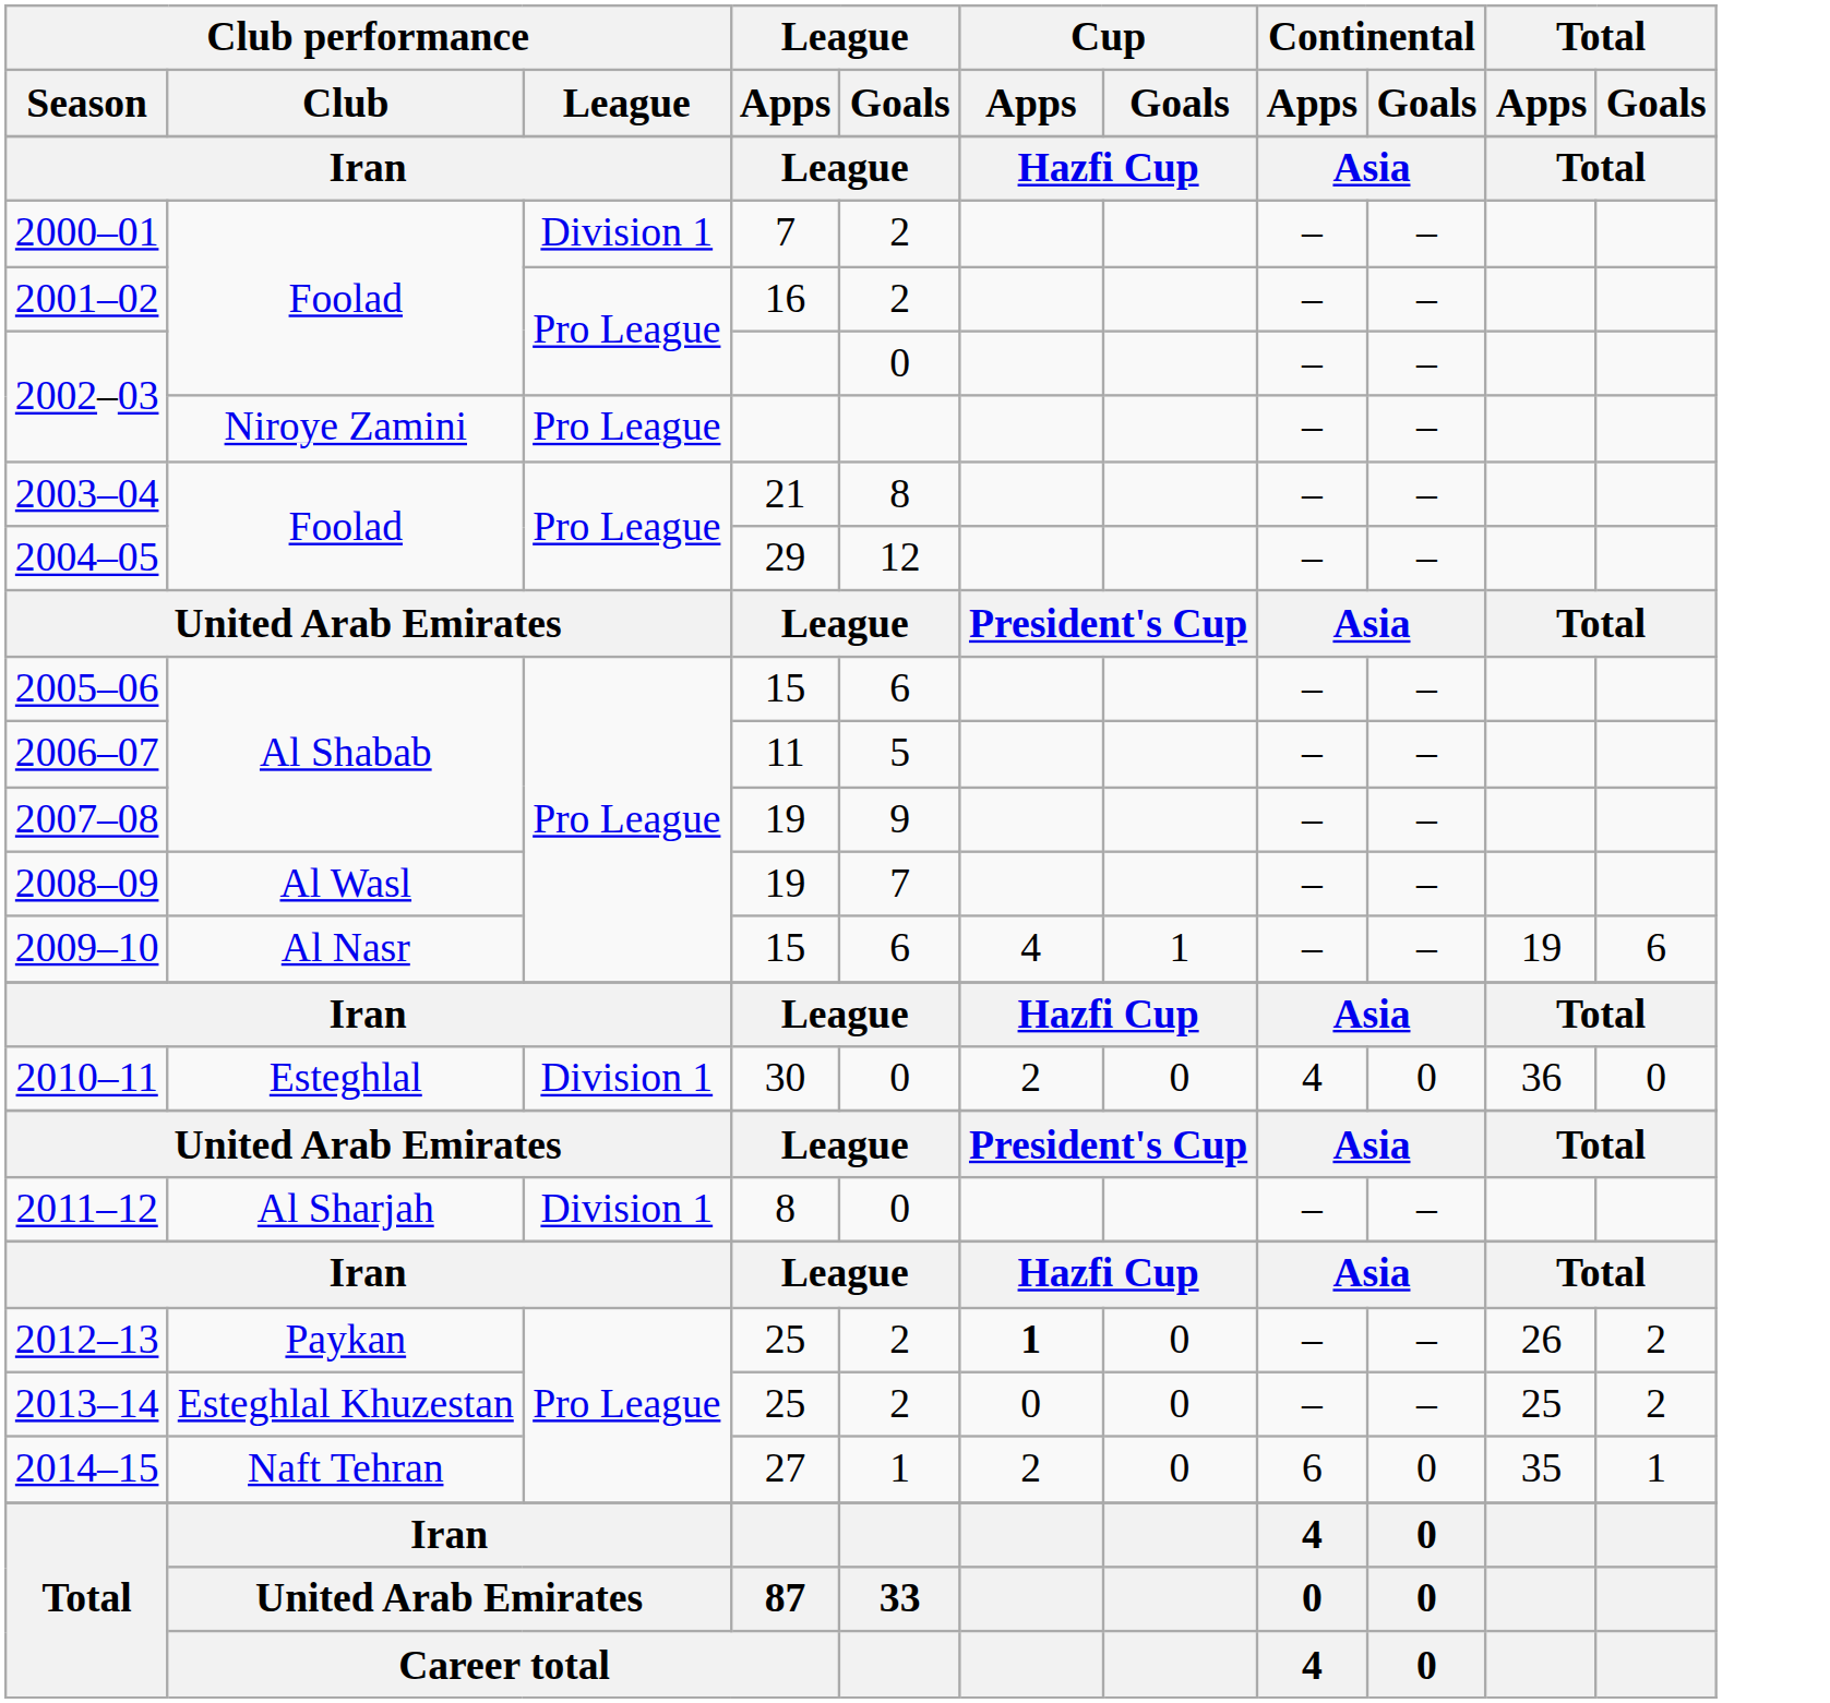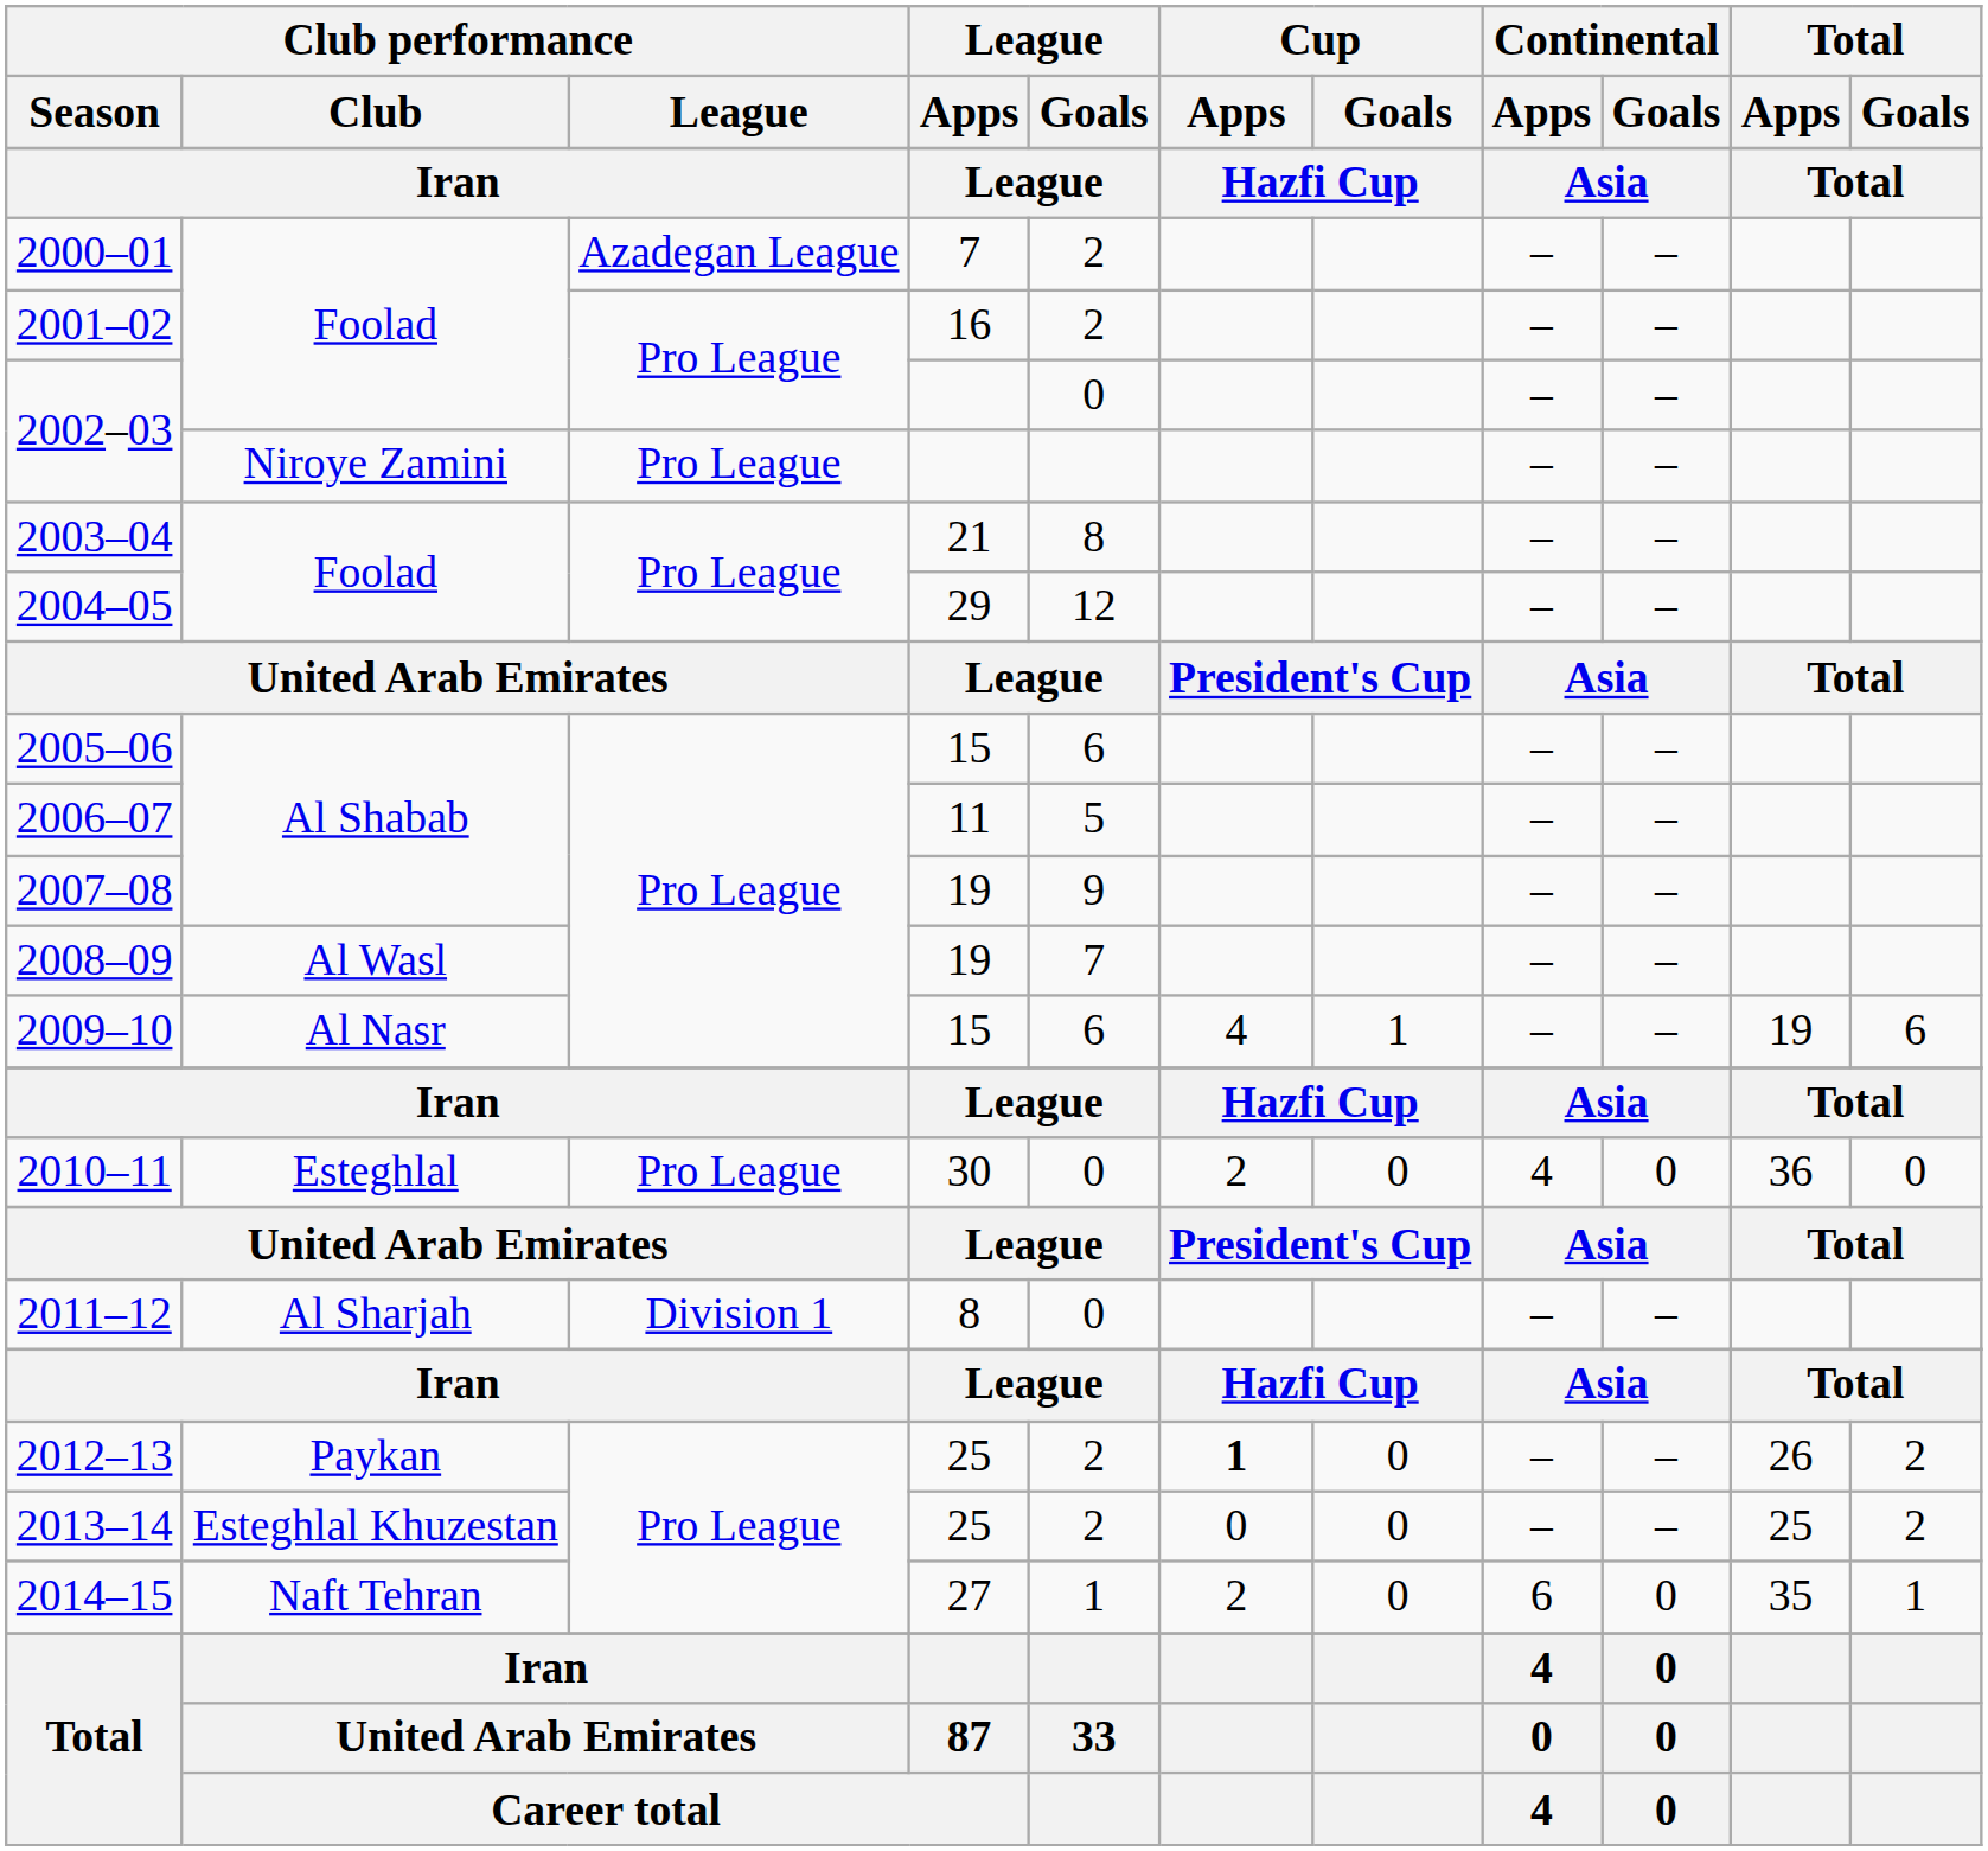 <table class="wikitable" style="text-align:center">
 <tr>
 <th colspan=3>Club performance</th>
 <th colspan=2>League</th>
 <th colspan=2>Cup</th>
 <th colspan=2>Continental</th>
 <th colspan=2>Total</th>
 </tr>
 <tr>
 <th>Season</th>
 <th>Club</th>
 <th>League</th>
 <th>Apps</th>
 <th>Goals</th>
 <th>Apps</th>
 <th>Goals</th>
 <th>Apps</th>
 <th>Goals</th>
 <th>Apps</th>
 <th>Goals</th>
 </tr>
 <tr>
 </tr>
 <tr>
 <th colspan=3>Iran</th>
 <th colspan=2>League</th>
 <th colspan=2><a href='#'>Hazfi Cup</a></th>
 <th colspan=2><a href='#'>Asia</a></th>
 <th colspan=2>Total</th>
 </tr>
 <tr>
 <td><a href='#'>2000–01</a></td>
 <td rowspan="3"><a href='#'>Foolad</a></td>
-<td><a href='#'>Division 1</a></td>
+<td rowspan="1"><a href='#'>Azadegan League</a></td>
 <td>7</td>
 <td>2</td>
 <td></td>
 <td></td>
 <td>–</td>
 <td>–</td>
 <td></td>
 <td></td>
 </tr>
 <tr>
 <td><a href='#'>2001–02</a></td>
 <td rowspan="2"><a href='#'>Pro League</a></td>
 <td>16</td>
 <td>2</td>
 <td></td>
 <td></td>
 <td>–</td>
 <td>–</td>
 <td></td>
 <td></td>
 </tr>
 <tr>
 <td rowspan="2"><a href='#'>2002</a>–<a href='#'>03</a></td>
 <td></td>
 <td>0</td>
 <td></td>
 <td></td>
 <td>–</td>
 <td>–</td>
 <td></td>
 <td></td>
 </tr>
 <tr>
 <td><a href='#'>Niroye Zamini</a></td>
 <td rowspan="1"><a href='#'>Pro League</a></td>
 <td></td>
 <td></td>
 <td></td>
 <td></td>
 <td>–</td>
 <td>–</td>
 <td></td>
 <td></td>
 </tr>
 <tr>
 <td><a href='#'>2003–04</a></td>
 <td rowspan="2"><a href='#'>Foolad</a></td>
 <td rowspan="2"><a href='#'>Pro League</a></td>
 <td>21</td>
 <td>8</td>
 <td></td>
 <td></td>
 <td>–</td>
 <td>–</td>
 <td></td>
 <td></td>
 </tr>
 <tr>
 <td><a href='#'>2004–05</a></td>
 <td>29</td>
 <td>12</td>
 <td></td>
 <td></td>
 <td>–</td>
 <td>–</td>
 <td></td>
 <td></td>
 </tr>
 <tr>
 <th colspan=3>United Arab Emirates</th>
 <th colspan=2>League</th>
 <th colspan=2><a href='#'>President's Cup</a></th>
 <th colspan=2><a href='#'>Asia</a></th>
 <th colspan=2>Total</th>
 </tr>
 <tr>
 <td><a href='#'>2005–06</a></td>
 <td rowspan="3"><a href='#'>Al Shabab</a></td>
 <td rowspan="5"><a href='#'>Pro League</a></td>
 <td>15</td>
 <td>6</td>
 <td></td>
 <td></td>
 <td>–</td>
 <td>–</td>
 <td></td>
 <td></td>
 </tr>
 <tr>
 <td><a href='#'>2006–07</a></td>
 <td>11</td>
 <td>5</td>
 <td></td>
 <td></td>
 <td>–</td>
 <td>–</td>
 <td></td>
 <td></td>
 </tr>
 <tr>
 <td><a href='#'>2007–08</a></td>
 <td>19</td>
 <td>9</td>
 <td></td>
 <td></td>
 <td>–</td>
 <td>–</td>
 <td></td>
 <td></td>
 </tr>
 <tr>
 <td><a href='#'>2008–09</a></td>
 <td rowspan="1"><a href='#'>Al Wasl</a></td>
 <td>19</td>
 <td>7</td>
 <td></td>
 <td></td>
 <td>–</td>
 <td>–</td>
 <td></td>
 <td></td>
 </tr>
 <tr>
 <td><a href='#'>2009–10</a></td>
 <td rowspan="1"><a href='#'>Al Nasr</a></td>
 <td>15</td>
 <td>6</td>
 <td>4</td>
 <td>1</td>
 <td>–</td>
 <td>–</td>
 <td>19</td>
 <td>6</td>
 </tr>
 <tr>
 </tr>
 <tr>
 <th colspan=3>Iran</th>
 <th colspan=2>League</th>
 <th colspan=2><a href='#'>Hazfi Cup</a></th>
 <th colspan=2><a href='#'>Asia</a></th>
 <th colspan=2>Total</th>
 </tr>
 <tr>
 <td><a href='#'>2010–11</a></td>
 <td rowspan="1"><a href='#'>Esteghlal</a></td>
-<td><a href='#'>Division 1</a></td>
+<td rowspan="1"><a href='#'>Pro League</a></td>
 <td>30</td>
 <td>0</td>
 <td>2</td>
 <td>0</td>
 <td>4</td>
 <td>0</td>
 <td>36</td>
 <td>0</td>
 </tr>
 <tr>
 </tr>
 <tr>
 <th colspan=3>United Arab Emirates</th>
 <th colspan=2>League</th>
 <th colspan=2><a href='#'>President's Cup</a></th>
 <th colspan=2><a href='#'>Asia</a></th>
 <th colspan=2>Total</th>
 </tr>
 <tr>
 <td><a href='#'>2011–12</a></td>
 <td rowspan="1"><a href='#'>Al Sharjah</a></td>
 <td><a href='#'>Division 1</a></td>
 <td>8</td>
 <td>0</td>
 <td></td>
 <td></td>
 <td>–</td>
 <td>–</td>
 <td></td>
 <td></td>
 </tr>
 <tr>
 </tr>
 <tr>
 <th colspan=3>Iran</th>
 <th colspan=2>League</th>
 <th colspan=2><a href='#'>Hazfi Cup</a></th>
 <th colspan=2><a href='#'>Asia</a></th>
 <th colspan=2>Total</th>
 </tr>
 <tr>
 <td><a href='#'>2012–13</a></td>
 <td><a href='#'>Paykan</a></td>
 <td rowspan="3"><a href='#'>Pro League</a></td>
 <td>25</td>
 <td>2</td>
 <td><strong>1</strong></td>
 <td>0</td>
 <td>–</td>
 <td>–</td>
 <td>26</td>
 <td>2</td>
 </tr>
 <tr>
 <td><a href='#'>2013–14</a></td>
 <td><a href='#'>Esteghlal Khuzestan</a></td>
 <td>25</td>
 <td>2</td>
 <td>0</td>
 <td>0</td>
 <td>–</td>
 <td>–</td>
 <td>25</td>
 <td>2</td>
 </tr>
 <tr>
 <td><a href='#'>2014–15</a></td>
 <td><a href='#'>Naft Tehran</a></td>
 <td>27</td>
 <td>1</td>
 <td>2</td>
 <td>0</td>
 <td>6</td>
 <td>0</td>
 <td>35</td>
 <td>1</td>
 </tr>
 <tr>
 </tr>
 <tr>
 <th rowspan=3>Total</th>
 <th colspan=2>Iran</th>
 <th></th>
 <th></th>
 <th></th>
 <th></th>
 <th>4</th>
 <th>0</th>
 <th></th>
 <th></th>
 </tr>
 <tr>
 <th colspan=2>United Arab Emirates</th>
 <th>87</th>
 <th>33</th>
 <th></th>
 <th></th>
 <th>0</th>
 <th>0</th>
 <th></th>
 <th></th>
 </tr>
 <tr>
 <th colspan=3>Career total</th>
 <th></th>
 <th></th>
 <th></th>
 <th>4</th>
 <th>0</th>
 <th></th>
 <th></th>
 </tr>
 </table>
